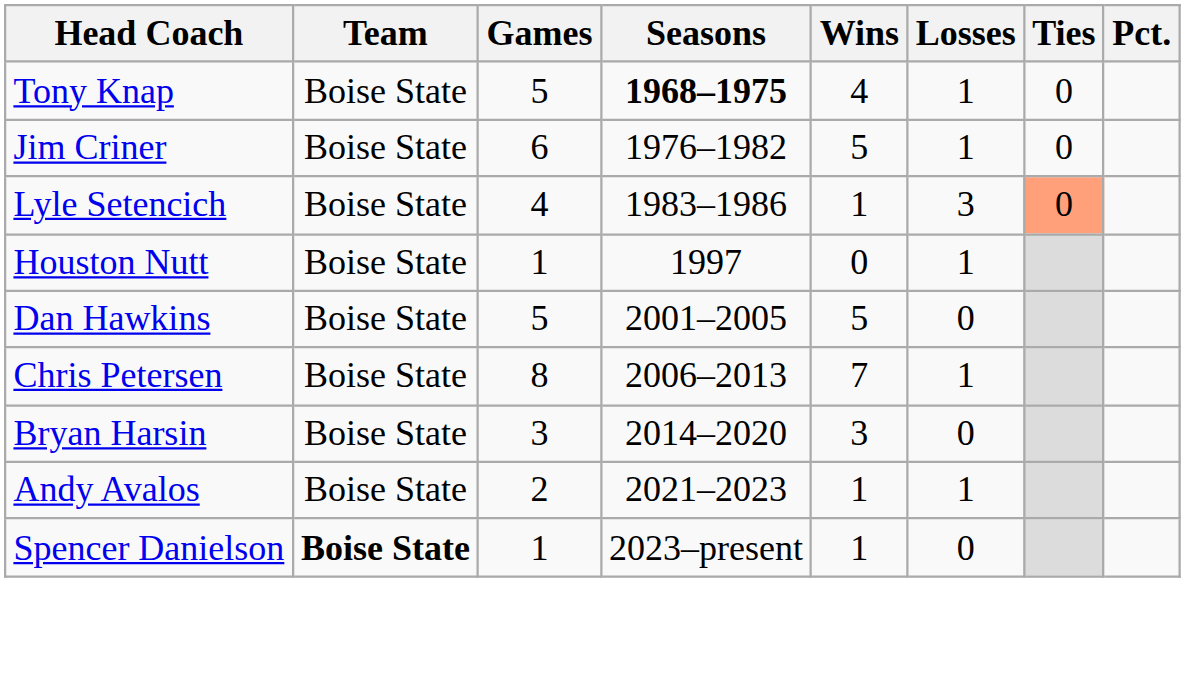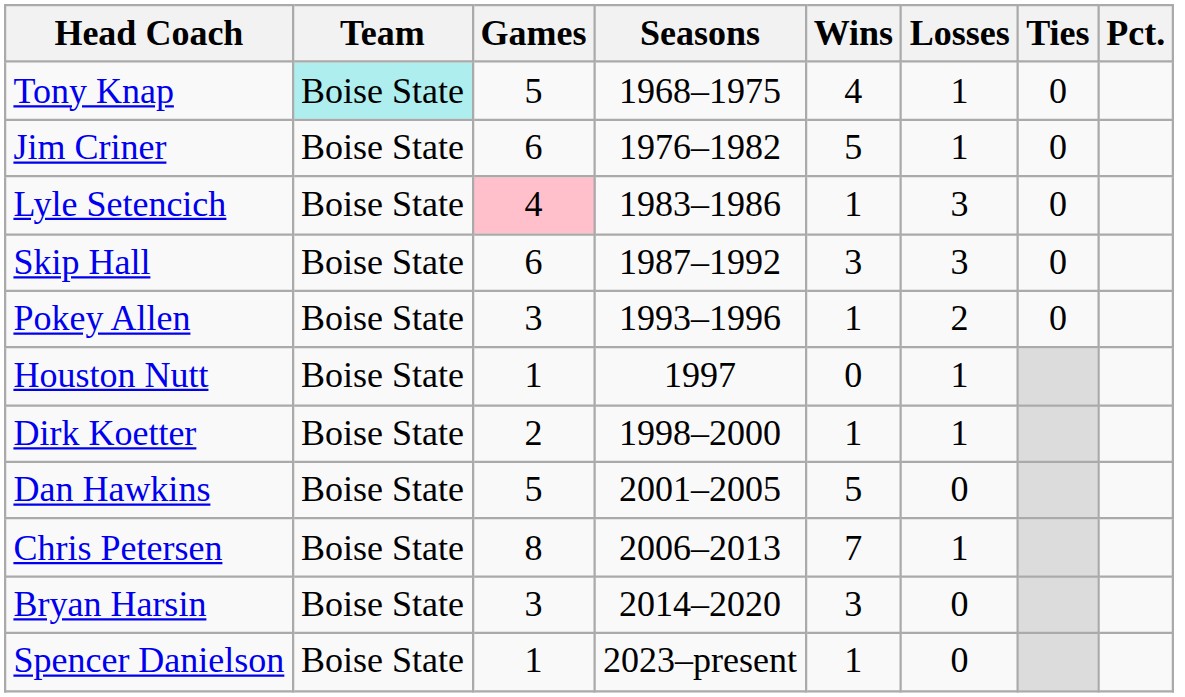 <table class="sortable wikitable" style="text-align:center">
 <tr>
 <th>Head Coach</th>
 <th>Team</th>
 <th>Games</th>
 <th>Seasons</th>
 <th>Wins</th>
 <th>Losses</th>
 <th>Ties</th>
 <th>Pct.</th>
 </tr>
 <tr>
 <td align=left><a href='#'>Tony Knap</a></td>
-<td>Boise State</td>
+<td style="background: paleturquoise;">Boise State</td>
 <td>5</td>
-<td><strong>1968–1975</strong></td>
+<td>1968–1975</td>
 <td>4</td>
 <td>1</td>
 <td>0</td>
 <td></td>
 </tr>
 <tr>
 <td align=left><a href='#'>Jim Criner</a></td>
 <td>Boise State</td>
 <td>6</td>
 <td>1976–1982</td>
 <td>5</td>
 <td>1</td>
 <td>0</td>
 <td></td>
 </tr>
 <tr>
 <td align=left><a href='#'>Lyle Setencich</a></td>
 <td>Boise State</td>
-<td>4</td>
+<td style="background: pink;">4</td>
 <td>1983–1986</td>
 <td>1</td>
 <td>3</td>
-<td style="background: lightsalmon;">0</td>
+<td>0</td>
+<td></td>
+</tr>
+<tr>
+<td align=left><a href='#'>Skip Hall</a></td>
+<td>Boise State</td>
+<td>6</td>
+<td>1987–1992</td>
+<td>3</td>
+<td>3</td>
+<td>0</td>
+<td></td>
+</tr>
+<tr>
+<td align=left><a href='#'>Pokey Allen</a></td>
+<td>Boise State</td>
+<td>3</td>
+<td>1993–1996</td>
+<td>1</td>
+<td>2</td>
+<td>0</td>
 <td></td>
 </tr>
 <tr>
 <td align=left><a href='#'>Houston Nutt</a></td>
 <td>Boise State</td>
 <td>1</td>
 <td>1997</td>
 <td>0</td>
+<td>1</td>
+<td style="background:#DCDCDC;"> </td>
+<td></td>
+</tr>
+<tr>
+<td align=left><a href='#'>Dirk Koetter</a></td>
+<td>Boise State</td>
+<td>2</td>
+<td>1998–2000</td>
+<td>1</td>
 <td>1</td>
 <td style="background:#DCDCDC;"> </td>
 <td></td>
 </tr>
 <tr>
 <td align=left><a href='#'>Dan Hawkins</a></td>
 <td>Boise State</td>
 <td>5</td>
 <td>2001–2005</td>
 <td>5</td>
 <td>0</td>
 <td style="background:#DCDCDC;"> </td>
 <td> </td>
 </tr>
 <tr>
 <td align=left><a href='#'>Chris Petersen</a></td>
 <td>Boise State</td>
 <td>8</td>
 <td>2006–2013</td>
 <td>7</td>
 <td>1</td>
 <td style="background:#DCDCDC;"> </td>
 <td></td>
 </tr>
 <tr>
 <td align=left><a href='#'>Bryan Harsin</a></td>
 <td>Boise State</td>
 <td>3</td>
 <td>2014–2020</td>
 <td>3</td>
 <td>0</td>
 <td style="background:#DCDCDC;"> </td>
 <td> </td>
 </tr>
 <tr>
-<td align=left><a href='#'>Andy Avalos</a></td>
+<td aligb=left><a href='#'>Spencer Danielson</a></td>
 <td>Boise State</td>
-<td>2</td>
-<td>2021–2023</td>
-<td>1</td>
-<td>1</td>
-<td style="background:#DCDCDC;"> </td>
-<td> </td>
-</tr>
-<tr>
-<td aligb=left><a href='#'>Spencer Danielson</a></td>
-<td><strong>Boise State</strong></td>
 <td>1</td>
 <td>2023–present</td>
 <td>1</td>
 <td>0</td>
 <td style="background:#DCDCDC;"> </td>
 <td> </td>
 </tr>
 </table>
